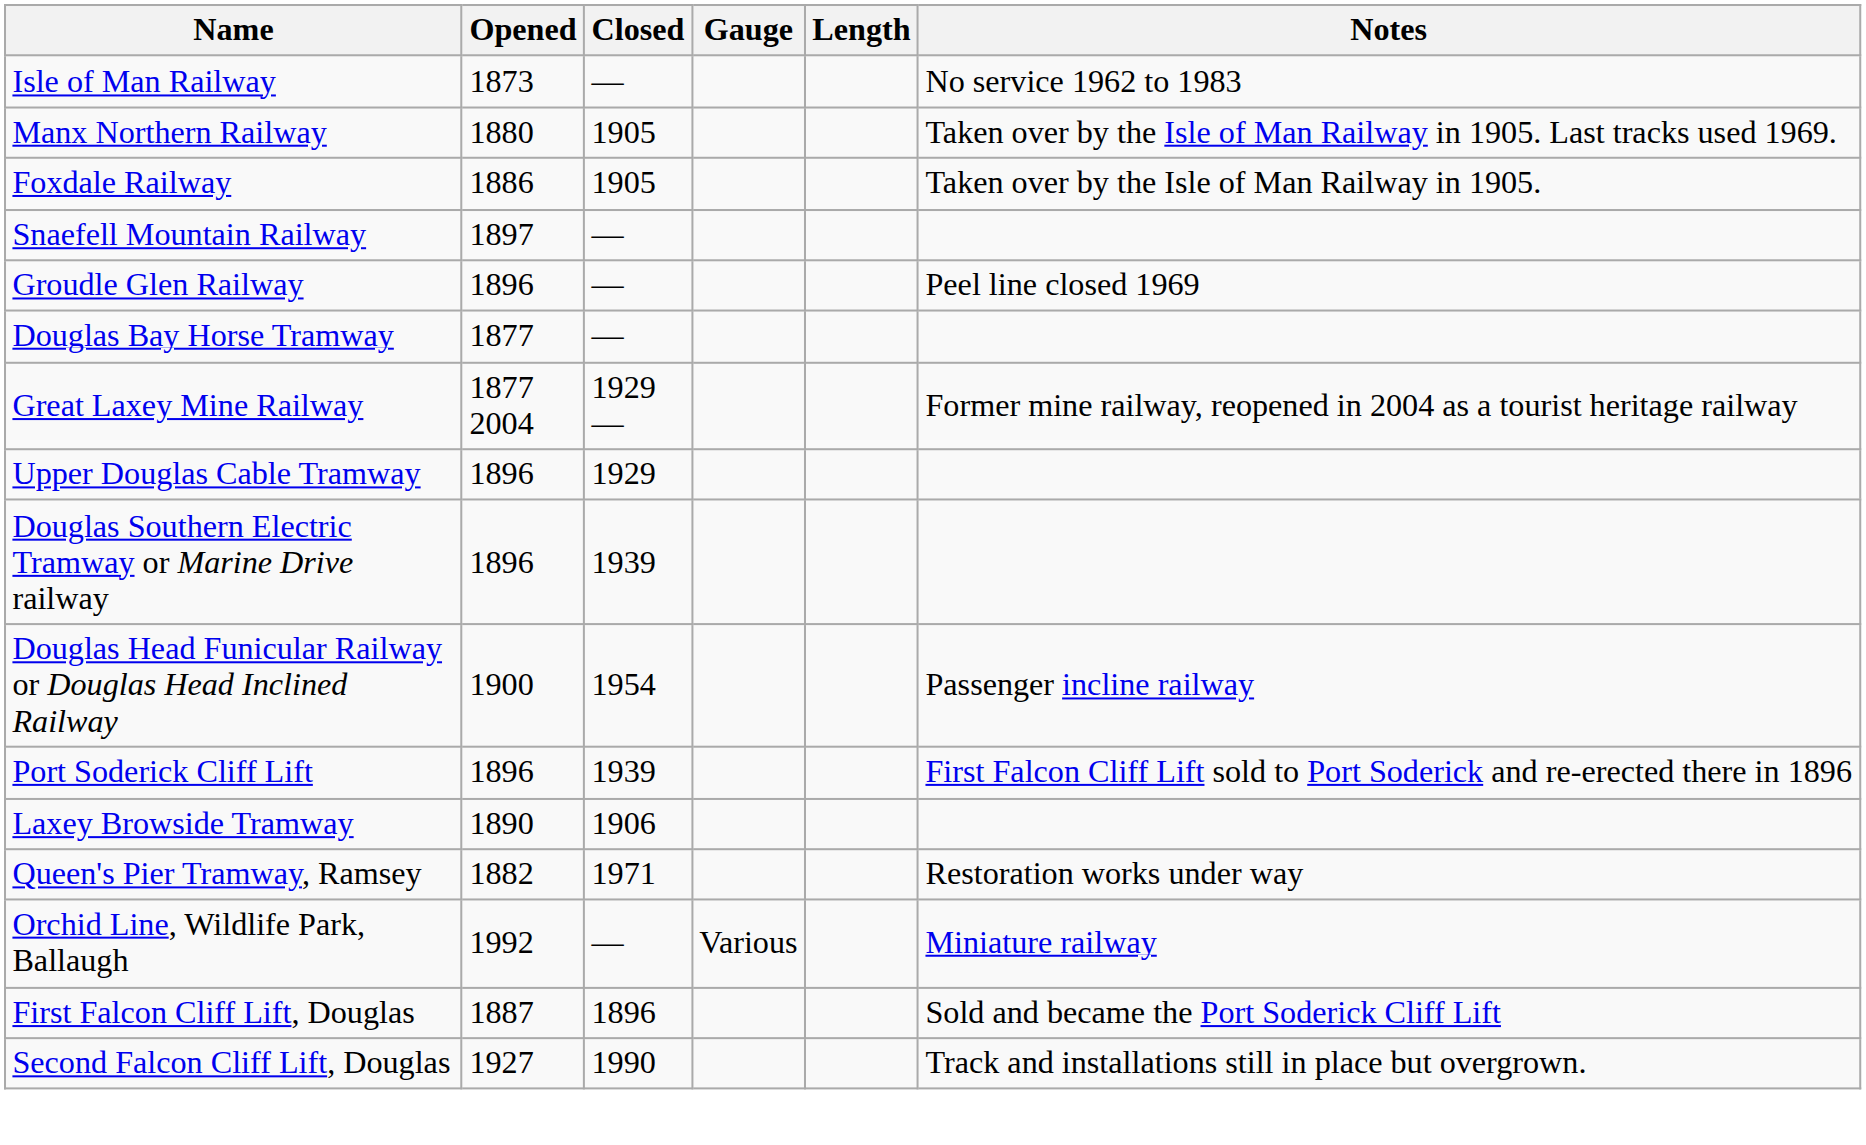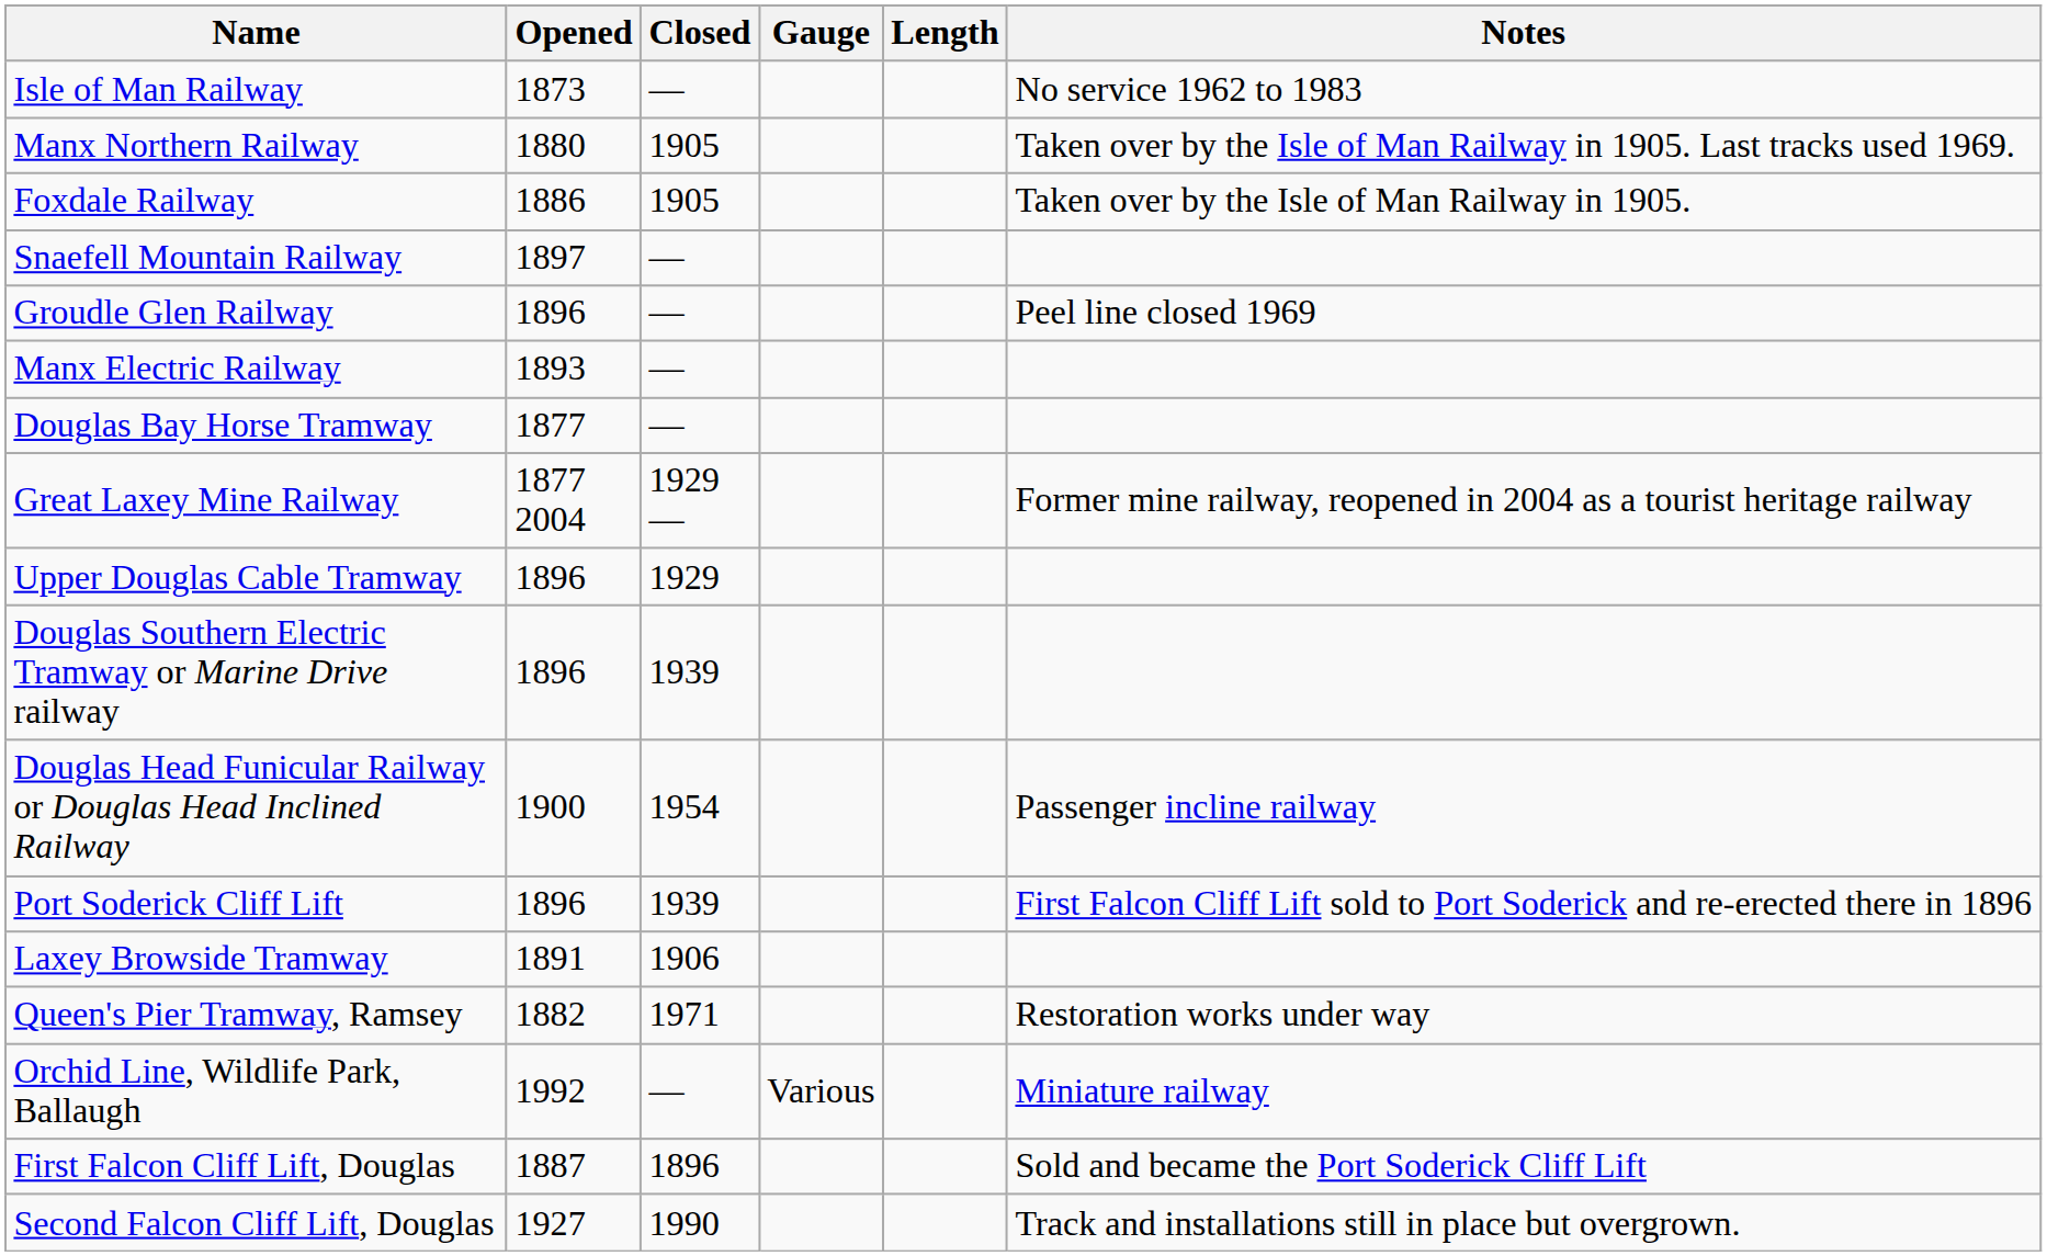 <table class="wikitable sortable">
 <tr>
 <th width=220pt>Name</th>
 <th>Opened</th>
 <th>Closed</th>
 <th>Gauge</th>
 <th>Length</th>
 <th scope="col" class="unsortable">Notes</th>
 </tr>
 <tr>
 <td><a href='#'>Isle of Man Railway</a></td>
 <td>1873</td>
 <td>—</td>
 <td></td>
 <td></td>
 <td>No service 1962 to 1983</td>
 </tr>
 <tr>
 <td><a href='#'>Manx Northern Railway</a></td>
 <td>1880</td>
 <td>1905</td>
 <td></td>
 <td></td>
 <td>Taken over by the <a href='#'>Isle of Man Railway</a> in 1905. Last tracks used 1969.</td>
 </tr>
 <tr>
 <td><a href='#'>Foxdale Railway</a></td>
 <td>1886</td>
 <td>1905</td>
 <td></td>
 <td></td>
 <td>Taken over by the Isle of Man Railway in 1905.</td>
 </tr>
 <tr>
 <td><a href='#'>Snaefell Mountain Railway</a></td>
 <td>1897</td>
 <td>—</td>
 <td></td>
 <td></td>
 <td></td>
 </tr>
 <tr>
 <td><a href='#'>Groudle Glen Railway</a></td>
 <td>1896</td>
 <td>—</td>
 <td></td>
 <td></td>
 <td>Peel line closed 1969</td>
 </tr>
 <tr>
+<td><a href='#'>Manx Electric Railway</a></td>
+<td>1893</td>
+<td>—</td>
+<td></td>
+<td></td>
+<td></td>
+</tr>
+<tr>
 <td><a href='#'>Douglas Bay Horse Tramway</a></td>
 <td>1877</td>
 <td>—</td>
 <td></td>
 <td></td>
 <td></td>
 </tr>
 <tr>
 <td><a href='#'>Great Laxey Mine Railway</a></td>
 <td data-sort-value="1877">1877 <br> 2004</td>
 <td>1929 <br>—</td>
 <td data-sort-value="1 ft 7 in"></td>
 <td></td>
 <td>Former mine railway, reopened in 2004 as a tourist heritage railway</td>
 </tr>
 <tr>
 <td><a href='#'>Upper Douglas Cable Tramway</a></td>
 <td>1896</td>
 <td>1929</td>
 <td></td>
 <td></td>
 </tr>
 <tr>
 <td><a href='#'>Douglas Southern Electric Tramway</a> or <em>Marine Drive</em> railway</td>
 <td>1896</td>
 <td>1939</td>
 <td></td>
 <td></td>
 <td></td>
 </tr>
 <tr>
 <td><a href='#'>Douglas Head Funicular Railway</a> or <em>Douglas Head Inclined Railway</em></td>
 <td>1900</td>
 <td>1954</td>
 <td></td>
 <td></td>
 <td>Passenger <a href='#'>incline railway</a></td>
 </tr>
 <tr>
 <td><a href='#'>Port Soderick Cliff Lift</a></td>
 <td>1896</td>
 <td>1939</td>
 <td></td>
 <td></td>
 <td><a href='#'>First Falcon Cliff Lift</a> sold to <a href='#'>Port Soderick</a> and re-erected there in 1896</td>
 </tr>
 <tr>
 <td><a href='#'>Laxey Browside Tramway</a></td>
-<td>1890</td>
+<td>1891</td>
 <td>1906</td>
 <td></td>
 <td></td>
 <td></td>
 </tr>
 <tr>
 <td><a href='#'>Queen's Pier Tramway</a>, Ramsey</td>
 <td>1882</td>
 <td>1971</td>
 <td></td>
 <td></td>
 <td>Restoration works under way</td>
 </tr>
 <tr>
 <td><a href='#'>Orchid Line</a>, Wildlife Park, Ballaugh</td>
 <td>1992</td>
 <td>—</td>
 <td>Various</td>
 <td></td>
 <td><a href='#'>Miniature railway</a></td>
 </tr>
 <tr>
 <td><a href='#'>First Falcon Cliff Lift</a>, Douglas</td>
 <td>1887</td>
 <td>1896</td>
 <td></td>
 <td></td>
 <td>Sold and became the <a href='#'>Port Soderick Cliff Lift</a></td>
 </tr>
 <tr>
 <td><a href='#'>Second Falcon Cliff Lift</a>, Douglas</td>
 <td>1927</td>
 <td>1990</td>
 <td></td>
 <td></td>
 <td>Track and installations still in place but overgrown.</td>
 </tr>
 </table>
